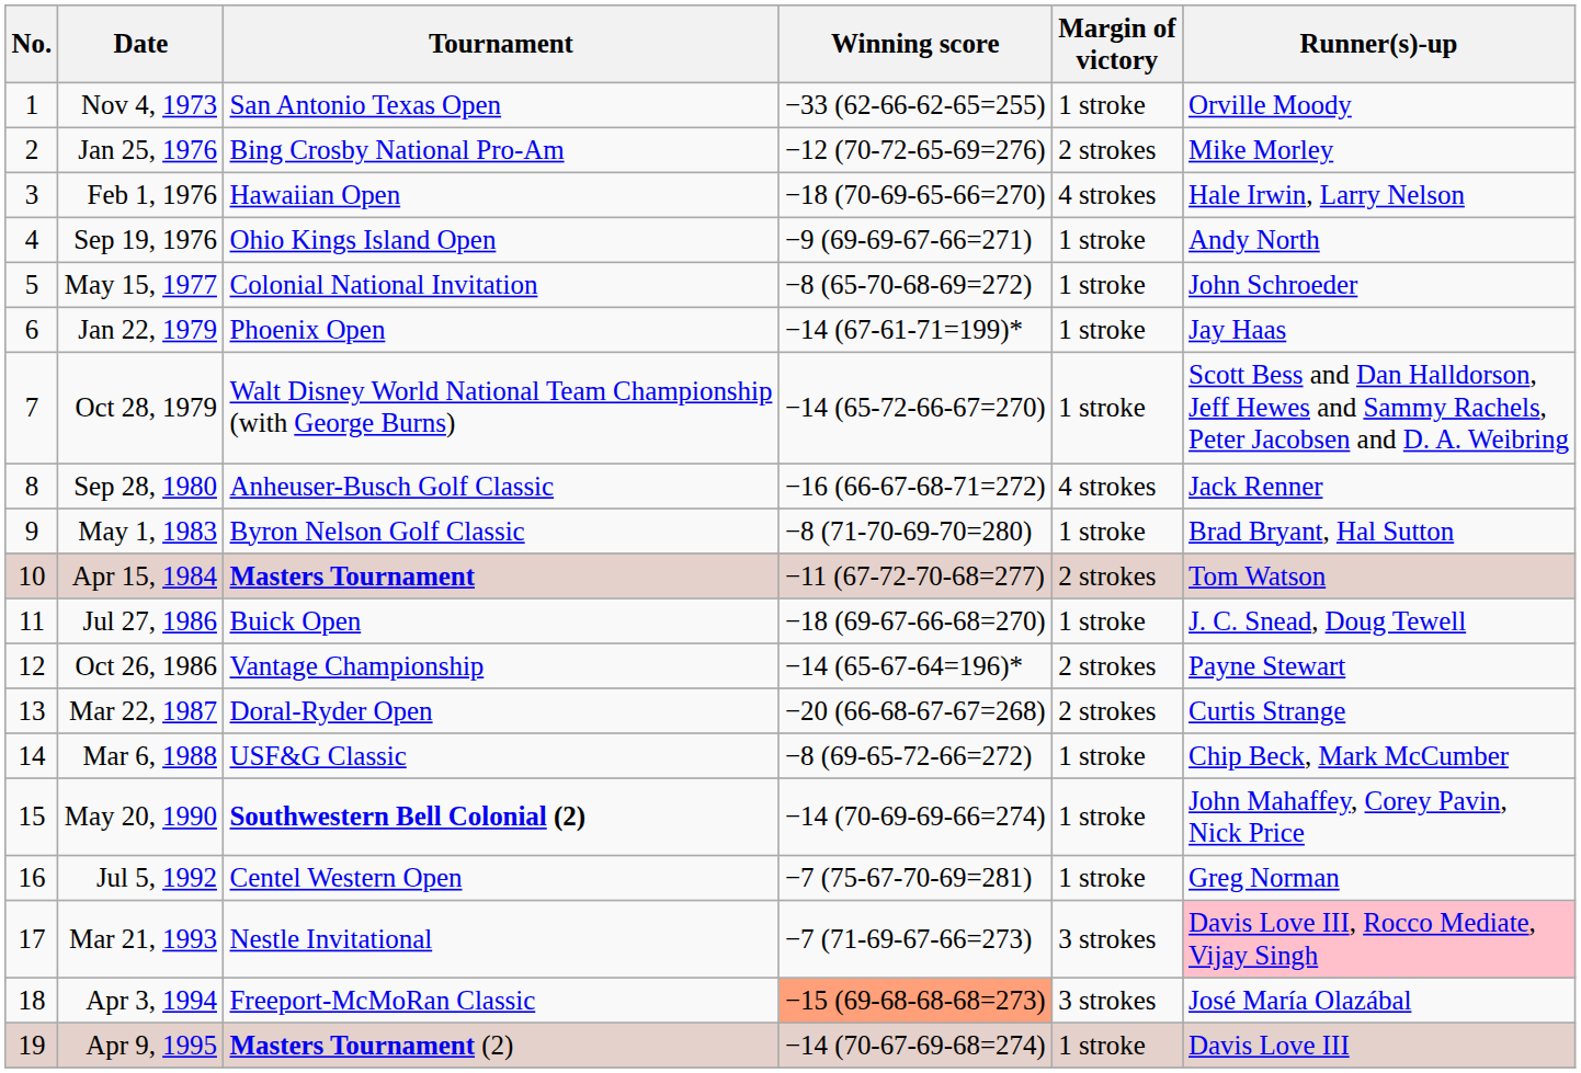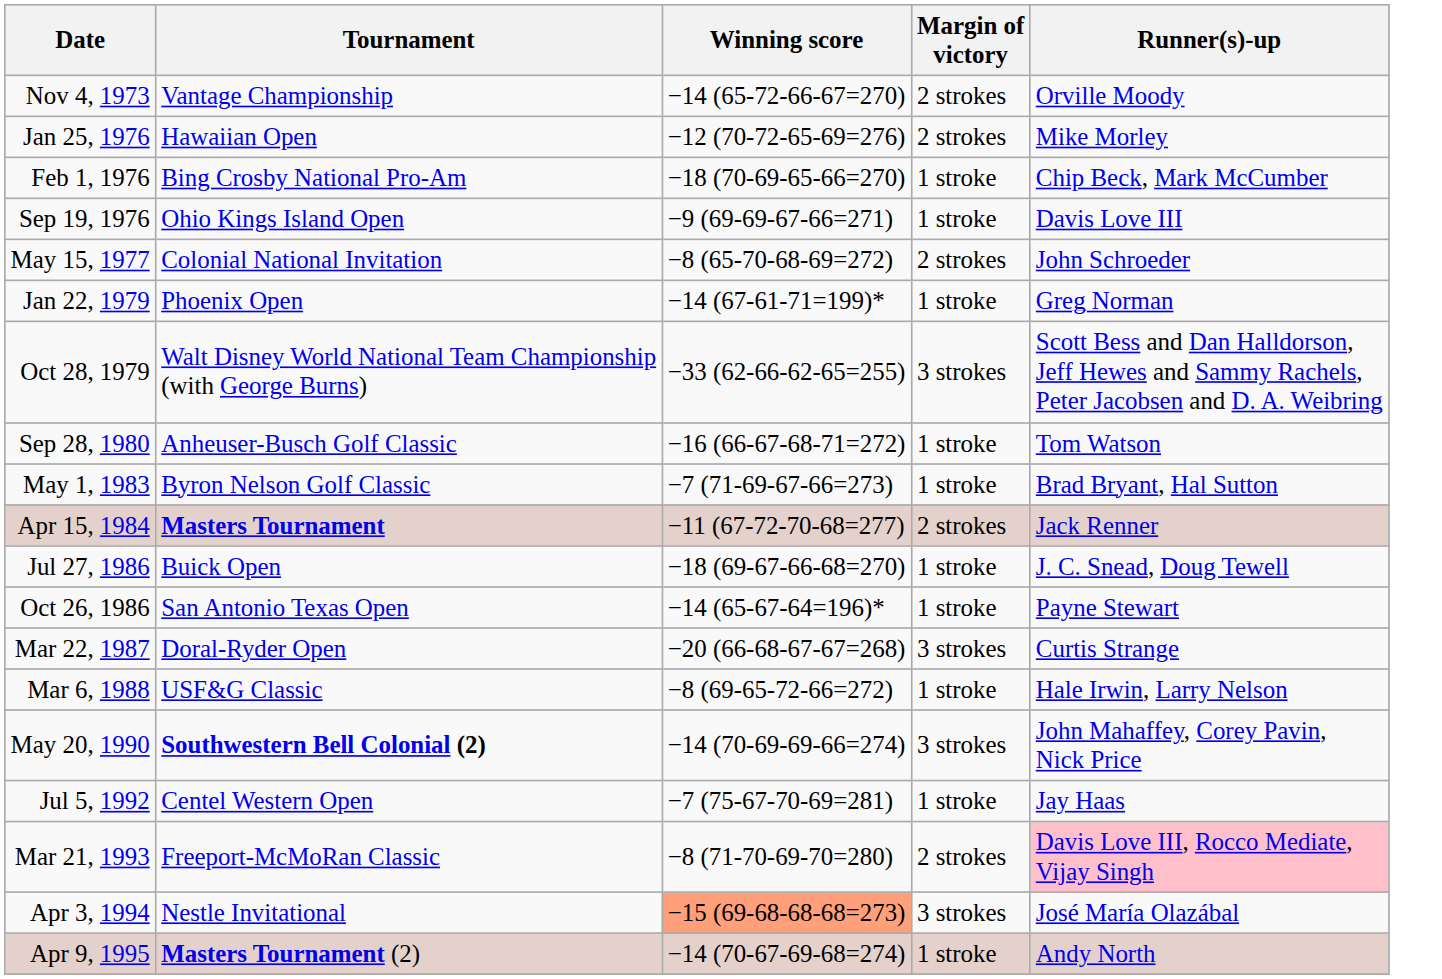 <table class="wikitable" style="font-size:95%;">
 <tr>
-<th>No.</th>
 <th>Date</th>
 <th>Tournament</th>
 <th>Winning score</th>
 <th>Margin of<br>victory</th>
 <th>Runner(s)-up</th>
 </tr>
 <tr>
-<td align=center>1</td>
 <td align=right>Nov 4, <a href='#'>1973</a></td>
-<td><a href='#'>San Antonio Texas Open</a></td>
-<td>−33 (62-66-62-65=255)</td>
-<td>1 stroke</td>
+<td><a href='#'>Vantage Championship</a></td>
+<td>−14 (65-72-66-67=270)</td>
+<td>2 strokes</td>
 <td> <a href='#'>Orville Moody</a></td>
 </tr>
 <tr>
-<td align=center>2</td>
 <td align=right>Jan 25, <a href='#'>1976</a></td>
-<td><a href='#'>Bing Crosby National Pro-Am</a></td>
+<td><a href='#'>Hawaiian Open</a></td>
 <td>−12 (70-72-65-69=276)</td>
 <td>2 strokes</td>
 <td> <a href='#'>Mike Morley</a></td>
 </tr>
 <tr>
-<td align=center>3</td>
 <td align=right>Feb 1, 1976</td>
-<td><a href='#'>Hawaiian Open</a></td>
+<td><a href='#'>Bing Crosby National Pro-Am</a></td>
 <td>−18 (70-69-65-66=270)</td>
-<td>4 strokes</td>
-<td> <a href='#'>Hale Irwin</a>,  <a href='#'>Larry Nelson</a></td>
+<td>1 stroke</td>
+<td> <a href='#'>Chip Beck</a>,  <a href='#'>Mark McCumber</a></td>
 </tr>
 <tr>
-<td align=center>4</td>
 <td align=right>Sep 19, 1976</td>
 <td><a href='#'>Ohio Kings Island Open</a></td>
 <td>−9 (69-69-67-66=271)</td>
 <td>1 stroke</td>
-<td> <a href='#'>Andy North</a></td>
+<td> <a href='#'>Davis Love III</a></td>
 </tr>
 <tr>
-<td align=center>5</td>
 <td align=right>May 15, <a href='#'>1977</a></td>
 <td><a href='#'>Colonial National Invitation</a></td>
 <td>−8 (65-70-68-69=272)</td>
-<td>1 stroke</td>
+<td>2 strokes</td>
 <td> <a href='#'>John Schroeder</a></td>
 </tr>
 <tr>
-<td align=center>6</td>
 <td align=right>Jan 22, <a href='#'>1979</a></td>
 <td><a href='#'>Phoenix Open</a></td>
 <td>−14 (67-61-71=199)*</td>
 <td>1 stroke</td>
-<td> <a href='#'>Jay Haas</a></td>
+<td> <a href='#'>Greg Norman</a></td>
 </tr>
 <tr>
-<td align=center>7</td>
 <td align=right>Oct 28, 1979</td>
 <td><a href='#'>Walt Disney World National Team Championship</a><br>(with  <a href='#'>George Burns</a>)</td>
-<td>−14 (65-72-66-67=270)</td>
-<td>1 stroke</td>
+<td>−33 (62-66-62-65=255)</td>
+<td>3 strokes</td>
 <td> <a href='#'>Scott Bess</a> and  <a href='#'>Dan Halldorson</a>,<br> <a href='#'>Jeff Hewes</a> and  <a href='#'>Sammy Rachels</a>,<br> <a href='#'>Peter Jacobsen</a> and  <a href='#'>D. A. Weibring</a></td>
 </tr>
 <tr>
-<td align=center>8</td>
 <td align=right>Sep 28, <a href='#'>1980</a></td>
 <td><a href='#'>Anheuser-Busch Golf Classic</a></td>
 <td>−16 (66-67-68-71=272)</td>
-<td>4 strokes</td>
-<td> <a href='#'>Jack Renner</a></td>
+<td>1 stroke</td>
+<td> <a href='#'>Tom Watson</a></td>
 </tr>
 <tr>
-<td align=center>9</td>
 <td align=right>May 1, <a href='#'>1983</a></td>
 <td><a href='#'>Byron Nelson Golf Classic</a></td>
-<td>−8 (71-70-69-70=280)</td>
+<td>−7 (71-69-67-66=273)</td>
 <td>1 stroke</td>
 <td> <a href='#'>Brad Bryant</a>,  <a href='#'>Hal Sutton</a></td>
 </tr>
 <tr style="background:#e5d1cb;">
-<td align=center>10</td>
 <td align=right>Apr 15, <a href='#'>1984</a></td>
 <td><strong><a href='#'>Masters Tournament</a></strong></td>
 <td>−11 (67-72-70-68=277)</td>
 <td>2 strokes</td>
-<td> <a href='#'>Tom Watson</a></td>
+<td> <a href='#'>Jack Renner</a></td>
 </tr>
 <tr>
-<td align=center>11</td>
 <td align=right>Jul 27, <a href='#'>1986</a></td>
 <td><a href='#'>Buick Open</a></td>
 <td>−18 (69-67-66-68=270)</td>
 <td>1 stroke</td>
 <td> <a href='#'>J. C. Snead</a>,  <a href='#'>Doug Tewell</a></td>
 </tr>
 <tr>
-<td align=center>12</td>
 <td align=right>Oct 26, 1986</td>
-<td><a href='#'>Vantage Championship</a></td>
+<td><a href='#'>San Antonio Texas Open</a></td>
 <td>−14 (65-67-64=196)*</td>
-<td>2 strokes</td>
+<td>1 stroke</td>
 <td> <a href='#'>Payne Stewart</a></td>
 </tr>
 <tr>
-<td align=center>13</td>
 <td align=right>Mar 22, <a href='#'>1987</a></td>
 <td><a href='#'>Doral-Ryder Open</a></td>
 <td>−20 (66-68-67-67=268)</td>
-<td>2 strokes</td>
+<td>3 strokes</td>
 <td> <a href='#'>Curtis Strange</a></td>
 </tr>
 <tr>
-<td align=center>14</td>
 <td align=right>Mar 6, <a href='#'>1988</a></td>
 <td><a href='#'>USF&G Classic</a></td>
 <td>−8 (69-65-72-66=272)</td>
 <td>1 stroke</td>
-<td> <a href='#'>Chip Beck</a>,  <a href='#'>Mark McCumber</a></td>
+<td> <a href='#'>Hale Irwin</a>,  <a href='#'>Larry Nelson</a></td>
 </tr>
 <tr>
-<td align=center>15</td>
 <td align=right>May 20, <a href='#'>1990</a></td>
 <td><strong><a href='#'>Southwestern Bell Colonial</a> (2)</strong></td>
 <td>−14 (70-69-69-66=274)</td>
-<td>1 stroke</td>
+<td>3 strokes</td>
 <td> <a href='#'>John Mahaffey</a>,  <a href='#'>Corey Pavin</a>,<br> <a href='#'>Nick Price</a></td>
 </tr>
 <tr>
-<td align=center>16</td>
 <td align=right>Jul 5, <a href='#'>1992</a></td>
 <td><a href='#'>Centel Western Open</a></td>
 <td>−7 (75-67-70-69=281)</td>
 <td>1 stroke</td>
-<td> <a href='#'>Greg Norman</a></td>
+<td> <a href='#'>Jay Haas</a></td>
 </tr>
 <tr>
-<td align=center>17</td>
 <td align=right>Mar 21, <a href='#'>1993</a></td>
-<td><a href='#'>Nestle Invitational</a></td>
-<td>−7 (71-69-67-66=273)</td>
-<td>3 strokes</td>
+<td><a href='#'>Freeport-McMoRan Classic</a></td>
+<td>−8 (71-70-69-70=280)</td>
+<td>2 strokes</td>
 <td style="background: pink;"> <a href='#'>Davis Love III</a>,  <a href='#'>Rocco Mediate</a>,<br> <a href='#'>Vijay Singh</a></td>
 </tr>
 <tr>
-<td align=center>18</td>
 <td align=right>Apr 3, <a href='#'>1994</a></td>
-<td><a href='#'>Freeport-McMoRan Classic</a></td>
+<td><a href='#'>Nestle Invitational</a></td>
 <td style="background: lightsalmon;">−15 (69-68-68-68=273)</td>
 <td>3 strokes</td>
 <td> <a href='#'>José María Olazábal</a></td>
 </tr>
 <tr style="background:#e5d1cb;">
-<td align=center>19</td>
 <td align=right>Apr 9, <a href='#'>1995</a></td>
 <td><strong><a href='#'>Masters Tournament</a></strong> (2)</td>
 <td>−14 (70-67-69-68=274)</td>
 <td>1 stroke</td>
-<td> <a href='#'>Davis Love III</a></td>
+<td> <a href='#'>Andy North</a></td>
 </tr>
 </table>
